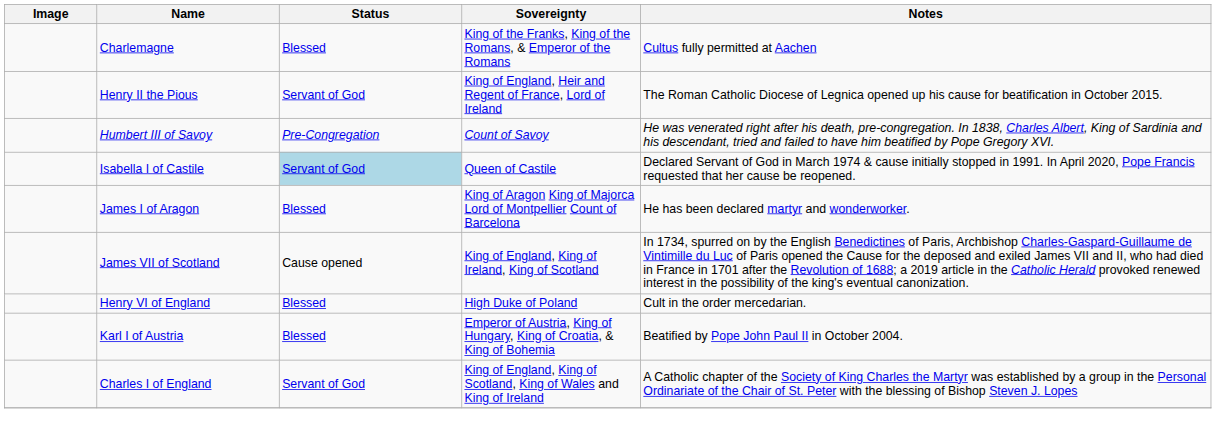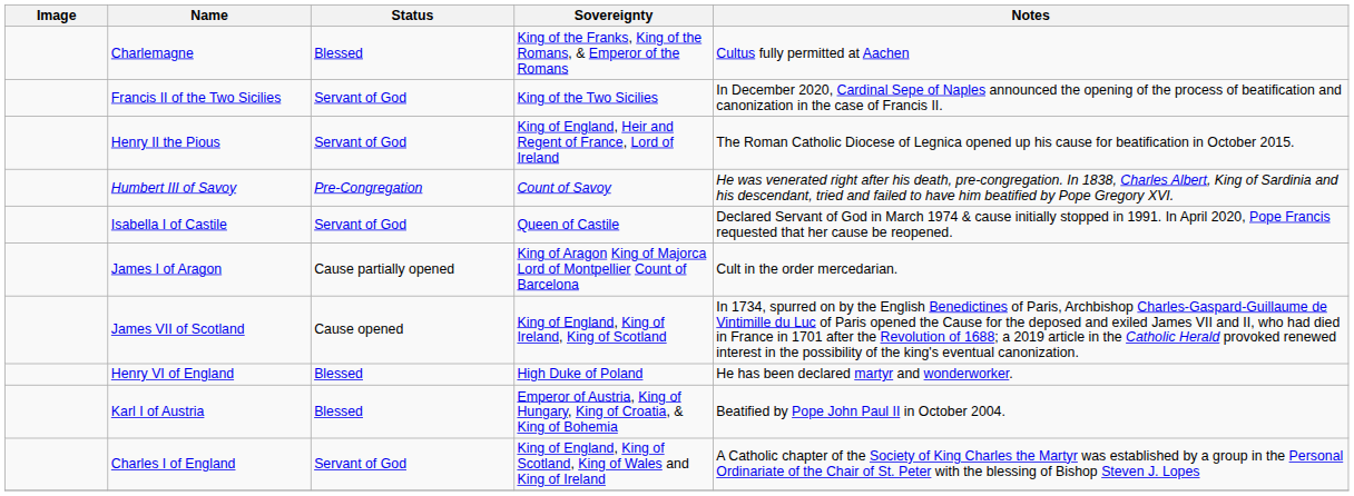 <table class="wikitable sortable">
 <tr>
 <th width="1%">Image</th>
 <th width="2%">Name</th>
 <th width="2%">Status</th>
 <th width="2%">Sovereignty</th>
 <th width="9%">Notes</th>
 </tr>
 <tr>
 <td></td>
 <td><a href='#'>Charlemagne</a></td>
 <td><a href='#'>Blessed</a></td>
 <td><a href='#'>King of the Franks</a>, <a href='#'>King of the Romans</a>, & <a href='#'>Emperor of the Romans</a></td>
 <td><a href='#'>Cultus</a> fully permitted at <a href='#'>Aachen</a></td>
+</tr>
+<tr>
+<td></td>
+<td><a href='#'>Francis II of the Two Sicilies</a></td>
+<td><a href='#'>Servant of God</a></td>
+<td><a href='#'>King of the Two Sicilies</a></td>
+<td>In December 2020, <a href='#'>Cardinal Sepe of Naples</a> announced the opening of the process of beatification and canonization in the case of Francis II.</td>
 </tr>
 <tr>
 <td></td>
 <td><a href='#'>Henry II the Pious</a></td>
 <td><a href='#'>Servant of God</a></td>
 <td><a href='#'>King of England</a>, <a href='#'>Heir and Regent of France</a>, <a href='#'>Lord of Ireland</a></td>
 <td>The Roman Catholic Diocese of Legnica opened up his cause for beatification in October 2015.</td>
 </tr>
 <tr>
 <td></td>
 <td><em><a href='#'>Humbert III of Savoy</a></em></td>
 <td><em><a href='#'>Pre-Congregation</a></em></td>
 <td><em><a href='#'>Count of Savoy</a></em></td>
 <td><em>He was venerated right after his death, pre-congregation. In 1838, <a href='#'>Charles Albert</a>, King of Sardinia and his descendant, tried and failed to have him beatified by Pope Gregory XVI.</em></td>
 </tr>
 <tr>
 <td></td>
 <td><a href='#'>Isabella I of Castile</a></td>
-<td style="background: lightblue;"><a href='#'>Servant of God</a></td>
+<td><a href='#'>Servant of God</a></td>
 <td><a href='#'>Queen of Castile</a></td>
 <td>Declared Servant of God in March 1974 & cause initially stopped in 1991. In April 2020, <a href='#'>Pope Francis</a> requested that her cause be reopened.</td>
 </tr>
 <tr>
 <td></td>
 <td><a href='#'>James I of Aragon</a></td>
-<td><a href='#'>Blessed</a></td>
+<td>Cause partially opened</td>
 <td><a href='#'>King of Aragon</a> <a href='#'>King of Majorca</a> <a href='#'>Lord of Montpellier</a> <a href='#'>Count of Barcelona</a></td>
-<td>He has been declared <a href='#'>martyr</a> and <a href='#'>wonderworker</a>.</td>
+<td>Cult in the order mercedarian.</td>
 </tr>
 <tr>
 <td></td>
 <td><a href='#'>James VII of Scotland</a></td>
 <td>Cause opened</td>
 <td><a href='#'>King of England</a>, <a href='#'>King of Ireland</a>, <a href='#'>King of Scotland</a></td>
 <td>In 1734, spurred on by the English <a href='#'>Benedictines</a> of Paris, Archbishop <a href='#'>Charles-Gaspard-Guillaume de Vintimille du Luc</a> of Paris opened the Cause for the deposed and exiled James VII and II, who had died in France in 1701 after the <a href='#'>Revolution of 1688</a>; a 2019 article in the <em><a href='#'>Catholic Herald</a></em> provoked renewed interest in the possibility of the king's eventual canonization.</td>
 </tr>
 <tr>
 <td></td>
 <td><a href='#'>Henry VI of England</a></td>
 <td><a href='#'>Blessed</a></td>
 <td><a href='#'>High Duke of Poland</a></td>
-<td>Cult in the order mercedarian.</td>
+<td>He has been declared <a href='#'>martyr</a> and <a href='#'>wonderworker</a>.</td>
 </tr>
 <tr>
 <td></td>
 <td><a href='#'>Karl I of Austria</a></td>
 <td><a href='#'>Blessed</a></td>
 <td><a href='#'>Emperor of Austria</a>, <a href='#'>King of Hungary</a>, <a href='#'>King of Croatia</a>, & <a href='#'>King of Bohemia</a></td>
 <td>Beatified by <a href='#'>Pope John Paul II</a> in October 2004.</td>
 </tr>
 <tr>
 <td></td>
 <td><a href='#'>Charles I of England</a></td>
 <td><a href='#'>Servant of God</a></td>
 <td><a href='#'>King of England</a>, <a href='#'>King of Scotland</a>, <a href='#'>King of Wales</a> and <a href='#'>King of Ireland</a></td>
 <td>A Catholic chapter of the <a href='#'>Society of King Charles the Martyr</a> was established by a group in the <a href='#'>Personal Ordinariate of the Chair of St. Peter</a> with the blessing of Bishop <a href='#'>Steven J. Lopes</a></td>
 </tr>
 <tr>
 </tr>
 </table>
